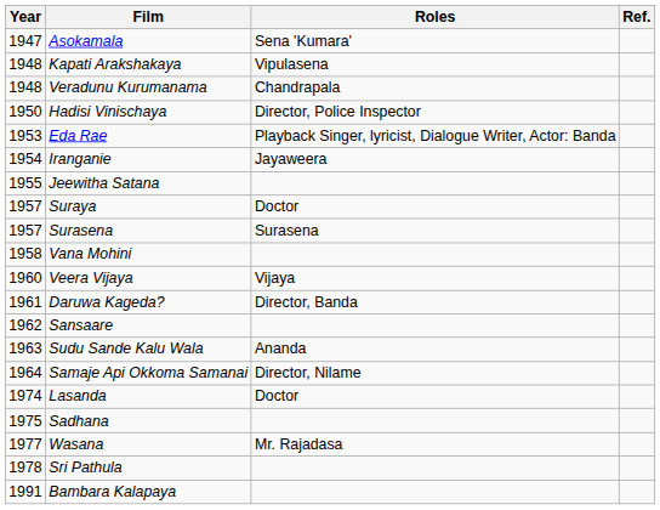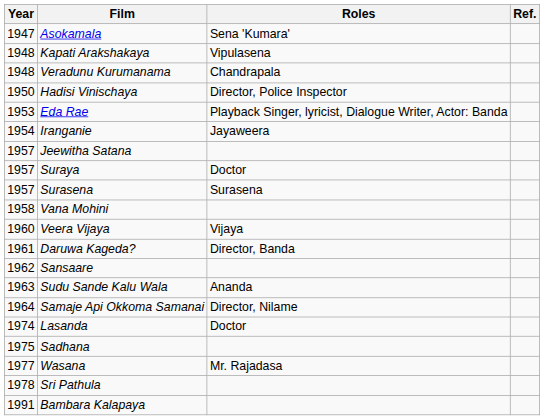 <table class="wikitable">
 <tr>
 <th>Year</th>
 <th>Film</th>
 <th>Roles</th>
 <th>Ref.</th>
 </tr>
 <tr>
 <td>1947</td>
 <td><em><a href='#'>Asokamala</a></em></td>
 <td>Sena 'Kumara'</td>
 <td></td>
 </tr>
 <tr>
 <td>1948</td>
 <td><em>Kapati Arakshakaya</em></td>
 <td>Vipulasena</td>
 <td></td>
 </tr>
 <tr>
 <td>1948</td>
 <td><em>Veradunu Kurumanama</em></td>
 <td>Chandrapala</td>
 <td></td>
 </tr>
 <tr>
 <td>1950</td>
 <td><em>Hadisi Vinischaya</em></td>
 <td>Director, Police Inspector</td>
 <td></td>
 </tr>
 <tr>
 <td>1953</td>
 <td><em><a href='#'>Eda Rae</a></em></td>
 <td>Playback Singer, lyricist, Dialogue Writer, Actor: Banda</td>
 <td></td>
 </tr>
 <tr>
 <td>1954</td>
 <td><em>Iranganie</em></td>
 <td>Jayaweera</td>
 <td></td>
 </tr>
 <tr>
-<td>1955</td>
+<td>1957</td>
 <td><em>Jeewitha Satana</em></td>
 <td></td>
 <td></td>
 </tr>
 <tr>
 <td>1957</td>
 <td><em>Suraya</em></td>
 <td>Doctor</td>
 <td></td>
 </tr>
 <tr>
 <td>1957</td>
 <td><em>Surasena</em></td>
 <td>Surasena</td>
 <td></td>
 </tr>
 <tr>
 <td>1958</td>
 <td><em>Vana Mohini</em></td>
 <td></td>
 <td></td>
 </tr>
 <tr>
 <td>1960</td>
 <td><em>Veera Vijaya</em></td>
 <td>Vijaya</td>
 <td></td>
 </tr>
 <tr>
 <td>1961</td>
 <td><em>Daruwa Kageda?</em></td>
 <td>Director, Banda</td>
 <td></td>
 </tr>
 <tr>
 <td>1962</td>
 <td><em>Sansaare</em></td>
 <td></td>
 <td></td>
 </tr>
 <tr>
 <td>1963</td>
 <td><em>Sudu Sande Kalu Wala</em></td>
 <td>Ananda</td>
 <td></td>
 </tr>
 <tr>
 <td>1964</td>
 <td><em>Samaje Api Okkoma Samanai</em></td>
 <td>Director, Nilame</td>
 <td></td>
 </tr>
 <tr>
 <td>1974</td>
 <td><em>Lasanda</em></td>
 <td>Doctor</td>
 <td></td>
 </tr>
 <tr>
 <td>1975</td>
 <td><em>Sadhana</em></td>
 <td></td>
 <td></td>
 </tr>
 <tr>
 <td>1977</td>
 <td><em>Wasana</em></td>
 <td>Mr. Rajadasa</td>
 <td></td>
 </tr>
 <tr>
 <td>1978</td>
 <td><em>Sri Pathula</em></td>
 <td></td>
 <td></td>
 </tr>
 <tr>
 <td>1991</td>
 <td><em>Bambara Kalapaya</em></td>
 <td></td>
 <td></td>
 </tr>
 </table>
